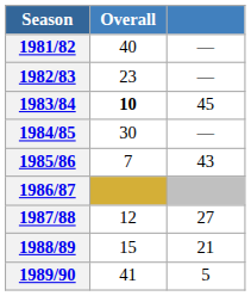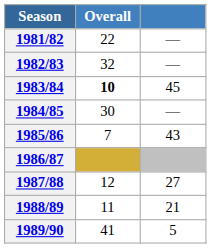 <table class="wikitable" style="font-size:86%; text-align:center; border:grey solid 1px; border-collapse:collapse; background:#ffffff;">
 <tr>
 <th style="background-color:#369; color:white; width:60px;"> Season </th>
 <th style="background-color:#4180be; color:white; width:55px;">Overall</th>
 <th style="background-color:#4180be; color:white; width:55px;"></th>
 </tr>
 <tr>
 <th scope=row align=center><a href='#'>1981/82</a></th>
-<td align=center>40</td>
+<td align=center>22</td>
 <td align=center>—</td>
 </tr>
 <tr>
 <th scope=row align=center><a href='#'>1982/83</a></th>
-<td align=center>23</td>
+<td align=center>32</td>
 <td align=center>—</td>
 </tr>
 <tr>
 <th scope=row align=center><a href='#'>1983/84</a></th>
 <td align=center><strong>10</strong></td>
 <td align=center>45</td>
 </tr>
 <tr>
 <th scope=row align=center><a href='#'>1984/85</a></th>
 <td align=center>30</td>
 <td align=center>—</td>
 </tr>
 <tr>
 <th scope=row align=center><a href='#'>1985/86</a></th>
 <td align=center>7</td>
 <td align=center>43</td>
 </tr>
 <tr>
 <th scope=row align=center><a href='#'>1986/87</a></th>
 <td align=center bgcolor=#D4AF37></td>
 <td align=center bgcolor=silver></td>
 </tr>
 <tr>
 <th scope=row align=center><a href='#'>1987/88</a></th>
 <td align=center>12</td>
 <td align=center>27</td>
 </tr>
 <tr>
 <th scope=row align=center><a href='#'>1988/89</a></th>
-<td align=center>15</td>
+<td align=center>11</td>
 <td align=center>21</td>
 </tr>
 <tr>
 <th scope=row align=center><a href='#'>1989/90</a></th>
 <td align=center>41</td>
 <td align=center>5</td>
 </tr>
 </table>
